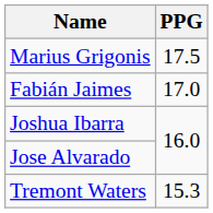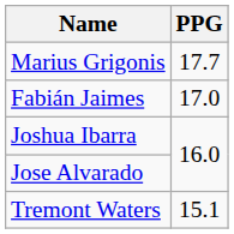 <table class=wikitable>
 <tr>
 <th>Name</th>
 <th>PPG</th>
 </tr>
 <tr>
 <td> <a href='#'>Marius Grigonis</a></td>
-<td align=center>17.5</td>
+<td align=center>17.7</td>
 </tr>
 <tr>
 <td> <a href='#'>Fabián Jaimes</a></td>
 <td align=center>17.0</td>
 </tr>
 <tr>
 <td> <a href='#'>Joshua Ibarra</a></td>
 <td align=center rowspan=2>16.0</td>
 </tr>
 <tr>
 <td> <a href='#'>Jose Alvarado</a></td>
 </tr>
 <tr>
 <td> <a href='#'>Tremont Waters</a></td>
-<td align=center>15.3</td>
+<td align=center>15.1</td>
 </tr>
 </table>
